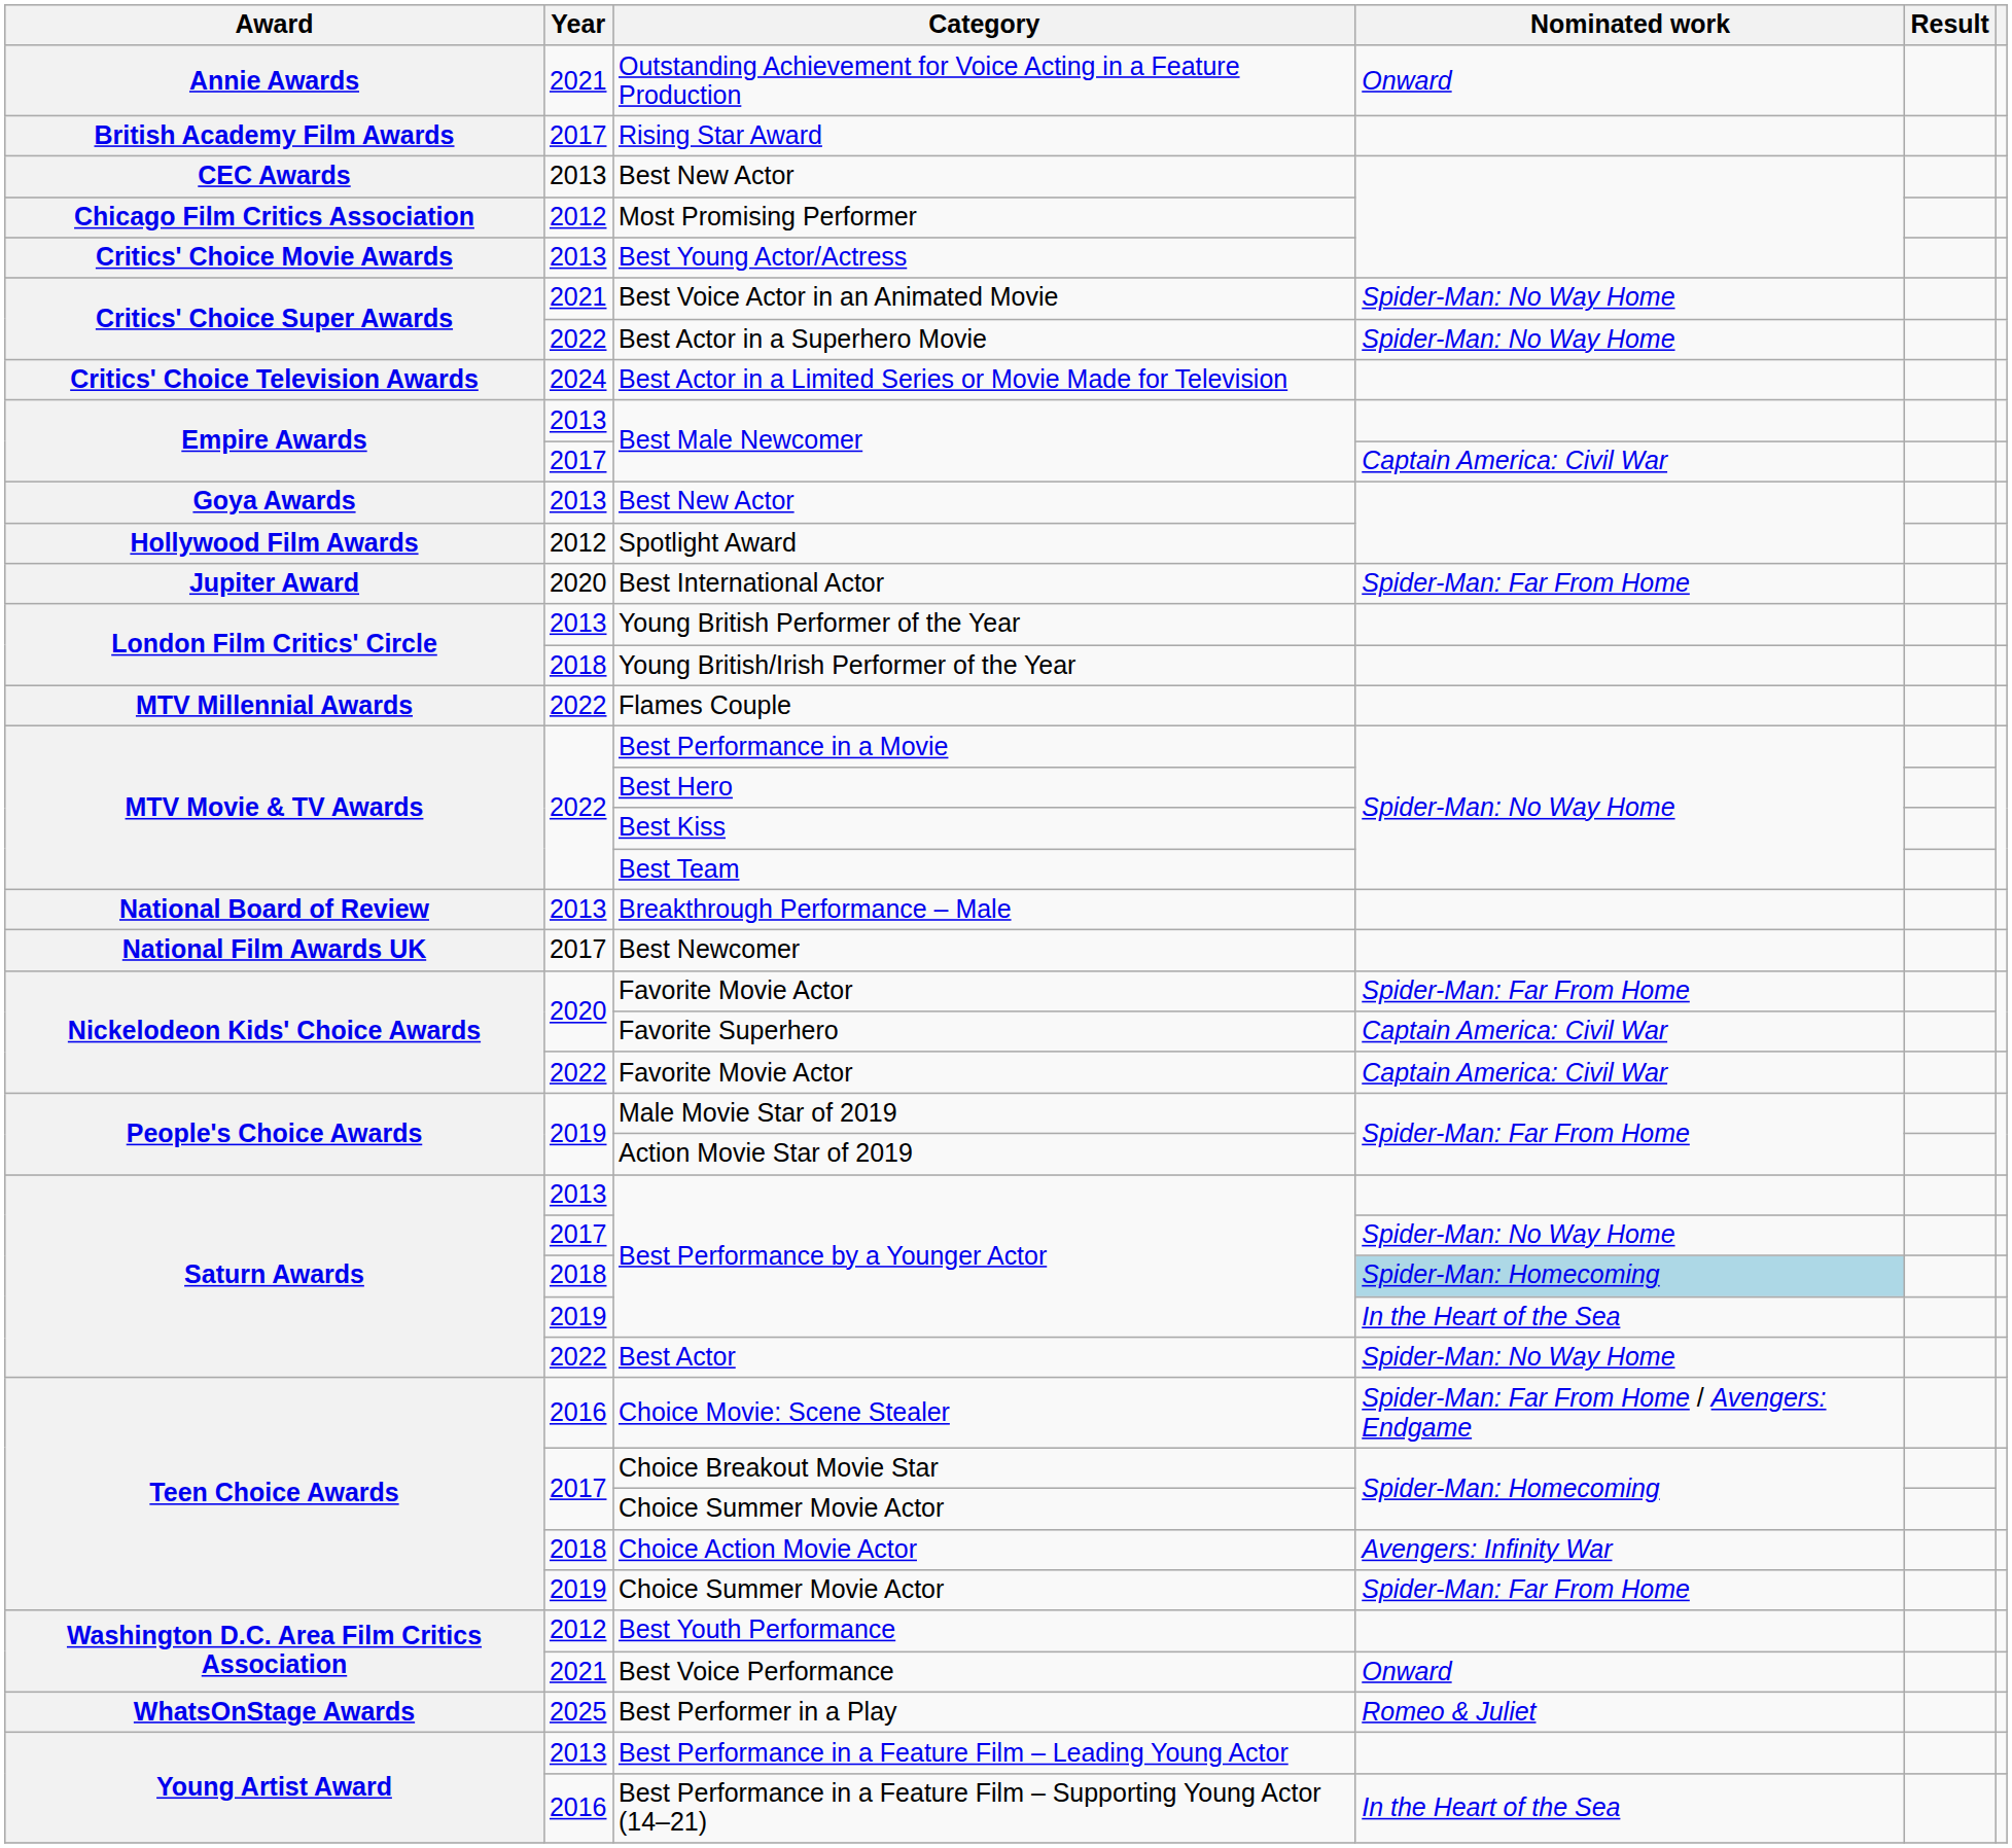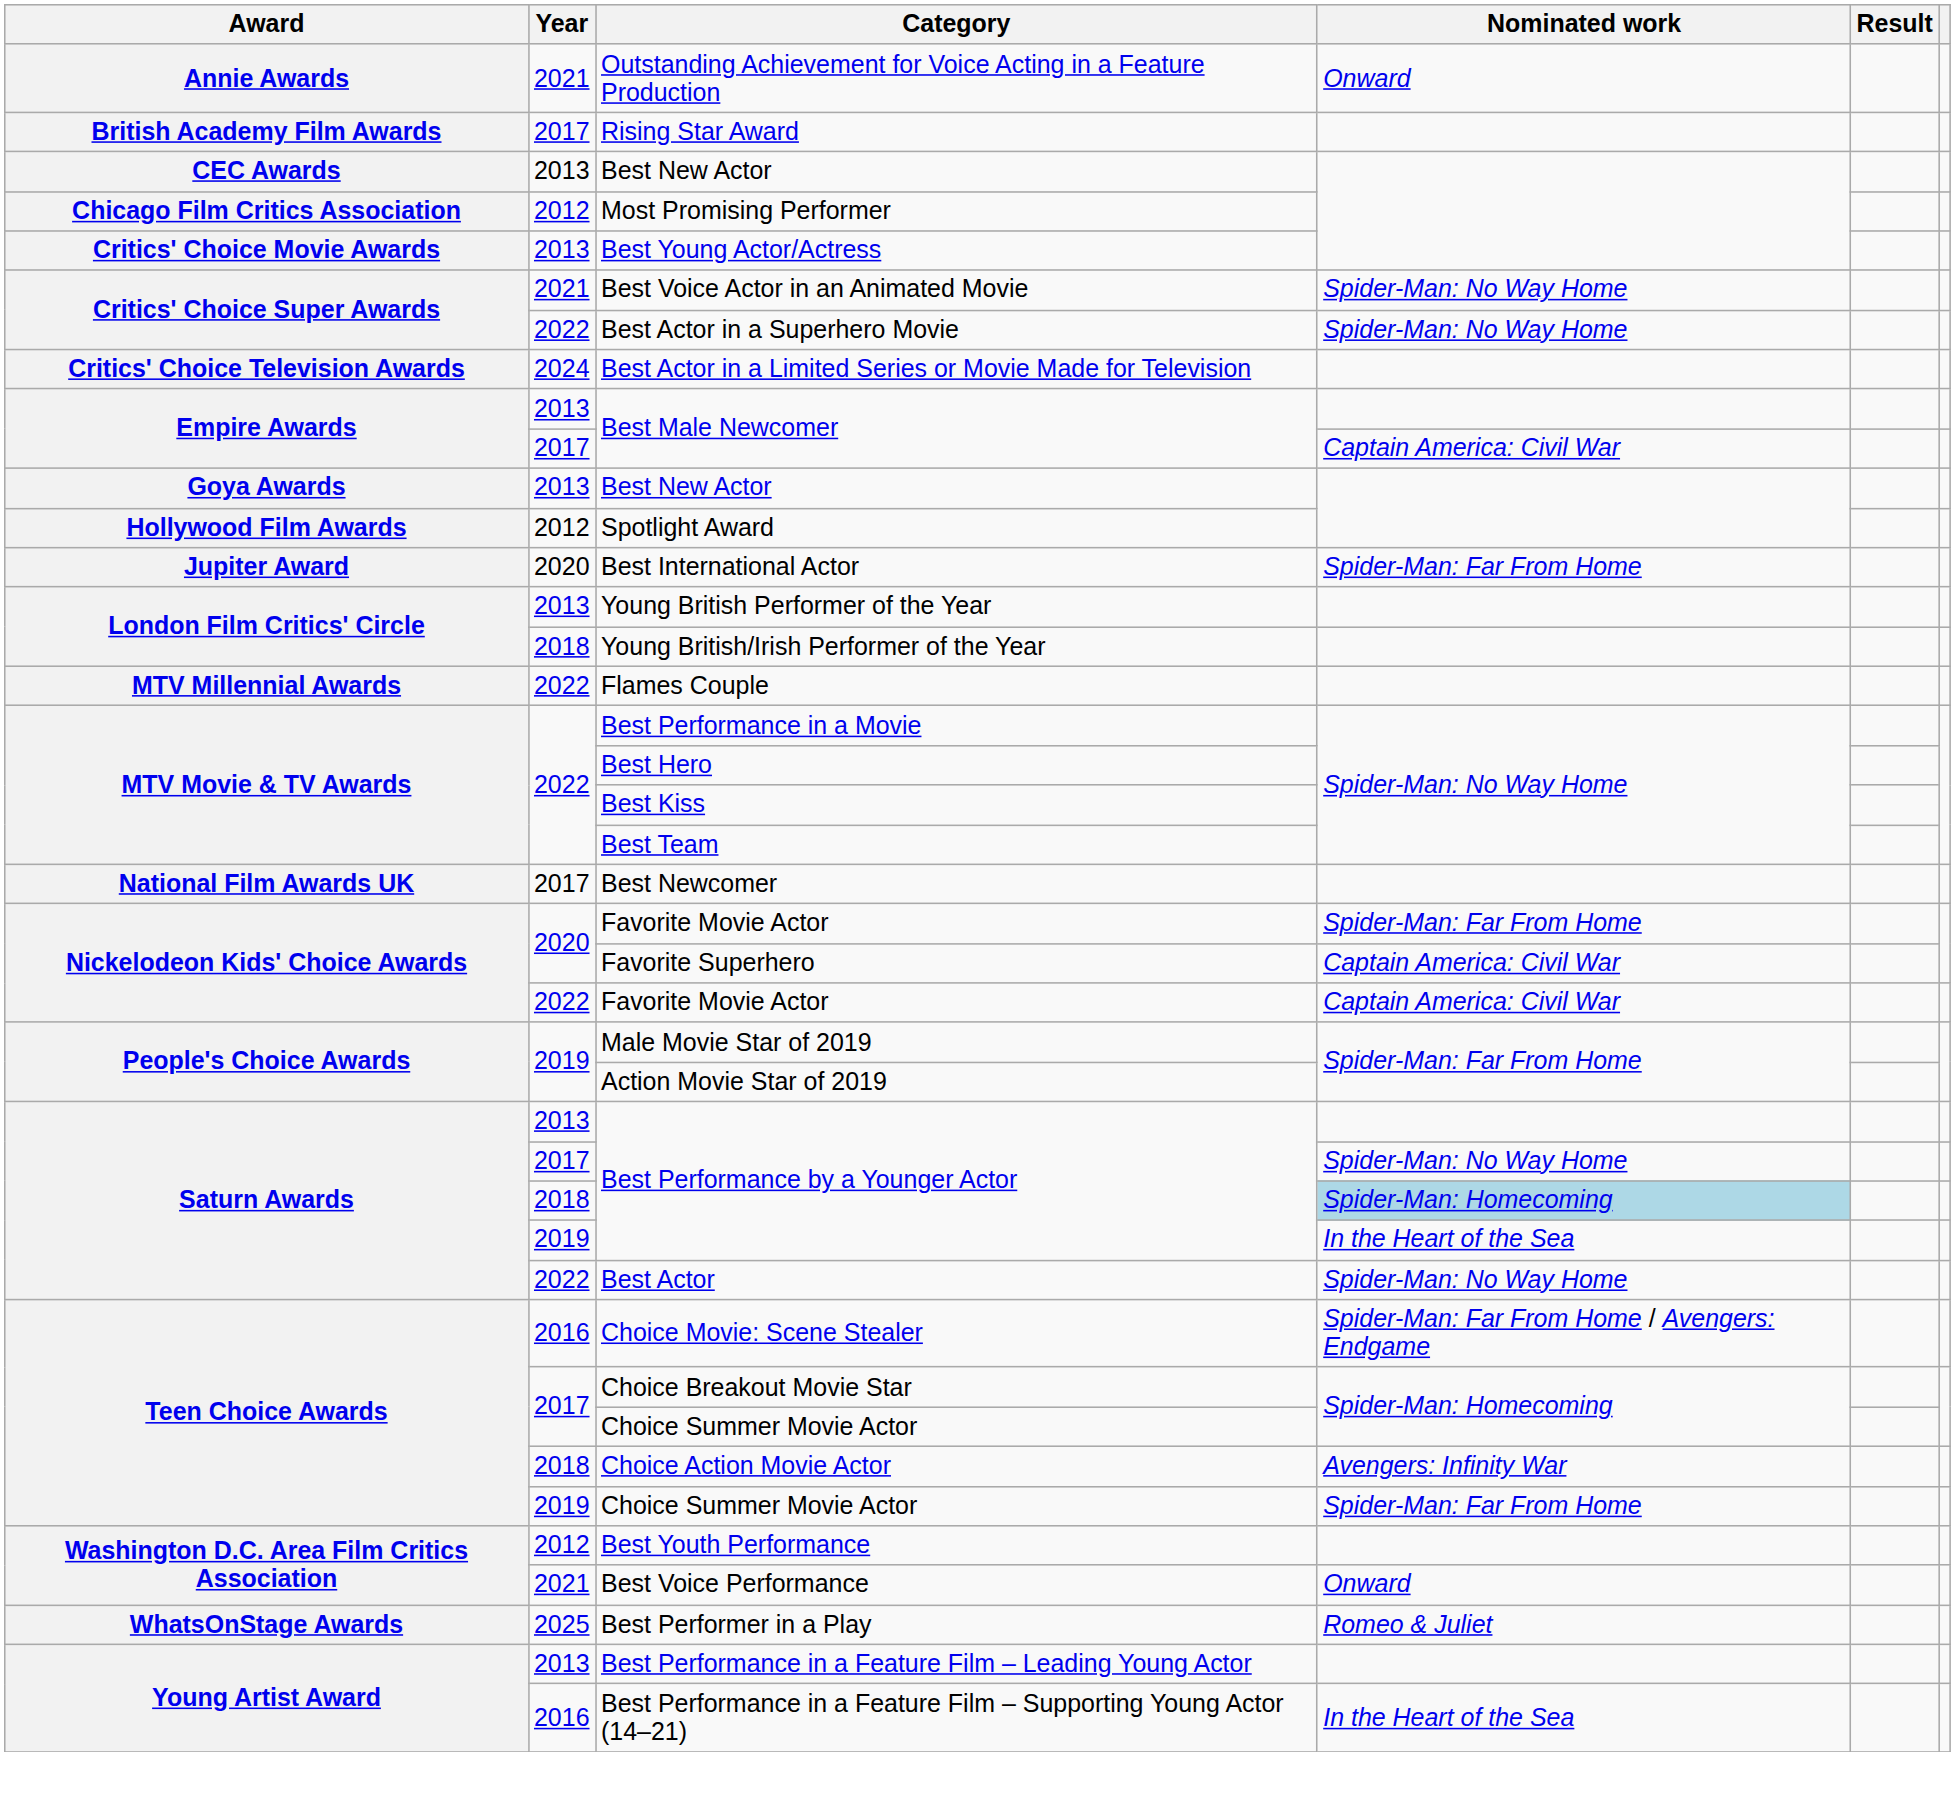 <table class="wikitable plainrowheaders sortable">
 <tr>
 <th scope="col">Award</th>
 <th scope="col">Year</th>
 <th scope="col">Category</th>
 <th scope="col">Nominated work</th>
 <th scope="col">Result</th>
 <th scope="col" class="unsortable"></th>
 </tr>
 <tr>
 <th scope="row"><a href='#'>Annie Awards</a></th>
 <td><a href='#'>2021</a></td>
 <td><a href='#'>Outstanding Achievement for Voice Acting in a Feature Production</a></td>
 <td><em><a href='#'>Onward</a></em></td>
 <td></td>
 <td style="text-align:center;"></td>
 </tr>
 <tr>
 <th scope="row"><a href='#'>British Academy Film Awards</a></th>
 <td><a href='#'>2017</a></td>
 <td><a href='#'>Rising Star Award</a></td>
 <td></td>
 <td></td>
 <td style="text-align:center;"></td>
 </tr>
 <tr>
 <th scope="row"><a href='#'>CEC Awards</a></th>
 <td>2013</td>
 <td>Best New Actor</td>
 <td rowspan="3"><em></em></td>
 <td></td>
 <td style="text-align:center;"></td>
 </tr>
 <tr>
 <th scope="row"><a href='#'>Chicago Film Critics Association</a></th>
 <td><a href='#'>2012</a></td>
 <td>Most Promising Performer</td>
 <td></td>
 <td style="text-align:center;"></td>
 </tr>
 <tr>
 <th scope="row"><a href='#'>Critics' Choice Movie Awards</a></th>
 <td><a href='#'>2013</a></td>
 <td><a href='#'>Best Young Actor/Actress</a></td>
 <td></td>
 <td style="text-align:center;"></td>
 </tr>
 <tr>
 <th scope="rowgroup" rowspan="2"><a href='#'>Critics' Choice Super Awards</a></th>
 <td><a href='#'>2021</a></td>
 <td>Best Voice Actor in an Animated Movie</td>
 <td><em><a href='#'>Spider-Man: No Way Home</a></em></td>
 <td></td>
 <td style="text-align:center;"></td>
 </tr>
 <tr>
 <td><a href='#'>2022</a></td>
 <td>Best Actor in a Superhero Movie</td>
 <td><em><a href='#'>Spider-Man: No Way Home</a></em></td>
 <td></td>
 <td style="text-align:center;"></td>
 </tr>
 <tr>
 <th scope="row"><a href='#'>Critics' Choice Television Awards</a></th>
 <td><a href='#'>2024</a></td>
 <td><a href='#'>Best Actor in a Limited Series or Movie Made for Television</a></td>
 <td><em></em></td>
 <td></td>
 <td style="text-align:center;"></td>
 </tr>
 <tr>
 <th scope="rowgroup" rowspan="2"><a href='#'>Empire Awards</a></th>
 <td><a href='#'>2013</a></td>
 <td rowspan="2"><a href='#'>Best Male Newcomer</a></td>
 <td><em></em></td>
 <td></td>
 <td style="text-align:center;"></td>
 </tr>
 <tr>
 <td><a href='#'>2017</a></td>
 <td><em><a href='#'>Captain America: Civil War</a></em></td>
 <td></td>
 <td style="text-align:center;"></td>
 </tr>
 <tr>
 <th scope="row"><a href='#'>Goya Awards</a></th>
 <td><a href='#'>2013</a></td>
 <td><a href='#'>Best New Actor</a></td>
 <td rowspan="2"><em></em></td>
 <td></td>
 <td style="text-align:center;"></td>
 </tr>
 <tr>
 <th scope="row"><a href='#'>Hollywood Film Awards</a></th>
 <td>2012</td>
 <td>Spotlight Award</td>
 <td></td>
 <td style="text-align:center;"></td>
 </tr>
 <tr>
 <th scope="row"><a href='#'>Jupiter Award</a></th>
 <td>2020</td>
 <td>Best International Actor</td>
 <td><em><a href='#'>Spider-Man: Far From Home</a></em></td>
 <td></td>
 <td style="text-align:center;"></td>
 </tr>
 <tr>
 <th scope="rowgroup" rowspan="2"><a href='#'>London Film Critics' Circle</a></th>
 <td><a href='#'>2013</a></td>
 <td>Young British Performer of the Year</td>
 <td><em></em></td>
 <td></td>
 <td style="text-align:center;"></td>
 </tr>
 <tr>
 <td><a href='#'>2018</a></td>
 <td>Young British/Irish Performer of the Year</td>
 <td></td>
 <td></td>
 <td style="text-align:center;"></td>
 </tr>
 <tr>
 <th scope="row"><a href='#'>MTV Millennial Awards</a></th>
 <td><a href='#'>2022</a></td>
 <td>Flames Couple</td>
 <td></td>
 <td></td>
 <td style="text-align:center;"></td>
 </tr>
 <tr>
 <th scope="rowgroup" rowspan="4"><a href='#'>MTV Movie & TV Awards</a></th>
 <td rowspan="4"><a href='#'>2022</a></td>
 <td><a href='#'>Best Performance in a Movie</a></td>
 <td rowspan="4"><em><a href='#'>Spider-Man: No Way Home</a></em></td>
 <td></td>
 <td style="text-align:center;" rowspan="4"></td>
 </tr>
 <tr>
 <td><a href='#'>Best Hero</a></td>
 <td></td>
 </tr>
 <tr>
 <td><a href='#'>Best Kiss</a></td>
 <td></td>
 </tr>
 <tr>
 <td><a href='#'>Best Team</a></td>
 <td></td>
 </tr>
 <tr>
-<th scope="row"><a href='#'>National Board of Review</a></th>
-<td><a href='#'>2013</a></td>
-<td><a href='#'>Breakthrough Performance – Male</a></td>
-<td><em></em></td>
-<td></td>
-<td style="text-align:center;"></td>
-</tr>
-<tr>
 <th scope="row"><a href='#'>National Film Awards UK</a></th>
 <td>2017</td>
 <td>Best Newcomer</td>
 <td></td>
 <td></td>
 <td style="text-align:center;"></td>
 </tr>
 <tr>
 <th scope="rowgroup" rowspan="3"><a href='#'>Nickelodeon Kids' Choice Awards</a></th>
 <td rowspan="2"><a href='#'>2020</a></td>
 <td>Favorite Movie Actor</td>
 <td><em><a href='#'>Spider-Man: Far From Home</a></em></td>
 <td></td>
 <td style="text-align:center;" rowspan="2"></td>
 </tr>
 <tr>
 <td>Favorite Superhero</td>
 <td><em><a href='#'>Captain America: Civil War</a></em></td>
 <td></td>
 </tr>
 <tr>
 <td><a href='#'>2022</a></td>
 <td>Favorite Movie Actor</td>
 <td><em><a href='#'>Captain America: Civil War</a></em></td>
 <td></td>
 <td style="text-align:center;"></td>
 </tr>
 <tr>
 <th scope="rowgroup" rowspan="2"><a href='#'>People's Choice Awards</a></th>
 <td rowspan="2"><a href='#'>2019</a></td>
 <td>Male Movie Star of 2019</td>
 <td rowspan="2"><em><a href='#'>Spider-Man: Far From Home</a></em></td>
 <td></td>
 <td style="text-align:center;" rowspan="2"></td>
 </tr>
 <tr>
 <td>Action Movie Star of 2019</td>
 <td></td>
 </tr>
 <tr>
 <th scope="rowgroup" rowspan="5"><a href='#'>Saturn Awards</a></th>
 <td><a href='#'>2013</a></td>
 <td rowspan="4"><a href='#'>Best Performance by a Younger Actor</a></td>
 <td><em></em></td>
 <td></td>
 <td style="text-align:center;"></td>
 </tr>
 <tr>
 <td><a href='#'>2017</a></td>
 <td><em><a href='#'>Spider-Man: No Way Home</a></em></td>
 <td></td>
 <td style="text-align:center;"></td>
 </tr>
 <tr>
 <td><a href='#'>2018</a></td>
 <td style="background: lightblue;"><em><a href='#'>Spider-Man: Homecoming</a></em></td>
 <td></td>
 <td style="text-align:center;"></td>
 </tr>
 <tr>
 <td><a href='#'>2019</a></td>
 <td><em><a href='#'>In the Heart of the Sea</a></em></td>
 <td></td>
 <td style="text-align:center;"></td>
 </tr>
 <tr>
 <td><a href='#'>2022</a></td>
 <td><a href='#'>Best Actor</a></td>
 <td><em><a href='#'>Spider-Man: No Way Home</a></em></td>
 <td></td>
 <td style="text-align:center;"></td>
 </tr>
 <tr>
 <th scope="rowgroup" rowspan="5"><a href='#'>Teen Choice Awards</a></th>
 <td><a href='#'>2016</a></td>
 <td><a href='#'>Choice Movie: Scene Stealer</a></td>
 <td><em><a href='#'>Spider-Man: Far From Home</a></em> / <em><a href='#'>Avengers: Endgame</a></em></td>
 <td></td>
 <td style="text-align:center;"></td>
 </tr>
 <tr>
 <td rowspan="2"><a href='#'>2017</a></td>
 <td>Choice Breakout Movie Star</td>
 <td rowspan="2"><em><a href='#'>Spider-Man: Homecoming</a></em></td>
 <td></td>
 <td style="text-align:center;" rowspan="2"></td>
 </tr>
 <tr>
 <td>Choice Summer Movie Actor</td>
 <td></td>
 </tr>
 <tr>
 <td><a href='#'>2018</a></td>
 <td><a href='#'>Choice Action Movie Actor</a></td>
 <td><em><a href='#'>Avengers: Infinity War</a></em></td>
 <td></td>
 <td style="text-align:center;"></td>
 </tr>
 <tr>
 <td><a href='#'>2019</a></td>
 <td>Choice Summer Movie Actor</td>
 <td><em><a href='#'>Spider-Man: Far From Home</a></em></td>
 <td></td>
 <td style="text-align:center;"></td>
 </tr>
 <tr>
 <th scope="rowgroup" rowspan="2"><a href='#'>Washington D.C. Area Film Critics Association</a></th>
 <td><a href='#'>2012</a></td>
 <td><a href='#'>Best Youth Performance</a></td>
 <td><em></em></td>
 <td></td>
 <td style="text-align:center;"></td>
 </tr>
 <tr>
 <td><a href='#'>2021</a></td>
 <td>Best Voice Performance</td>
 <td><em><a href='#'>Onward</a></em></td>
 <td></td>
 <td style="text-align:center;"></td>
 </tr>
 <tr>
 <th scope="row"><a href='#'>WhatsOnStage Awards</a></th>
 <td><a href='#'>2025</a></td>
 <td>Best Performer in a Play</td>
 <td><em><a href='#'>Romeo & Juliet</a></em></td>
 <td></td>
 <td style="text-align:center;"></td>
 </tr>
 <tr>
 <th scope="rowgroup" rowspan="2"><a href='#'>Young Artist Award</a></th>
 <td><a href='#'>2013</a></td>
 <td><a href='#'>Best Performance in a Feature Film – Leading Young Actor</a></td>
 <td><em></em></td>
 <td></td>
 <td style="text-align:center;"></td>
 </tr>
 <tr>
 <td><a href='#'>2016</a></td>
 <td>Best Performance in a Feature Film – Supporting Young Actor (14–21)</td>
 <td><em><a href='#'>In the Heart of the Sea</a></em></td>
 <td></td>
 <td style="text-align:center;"></td>
 </tr>
 </table>
